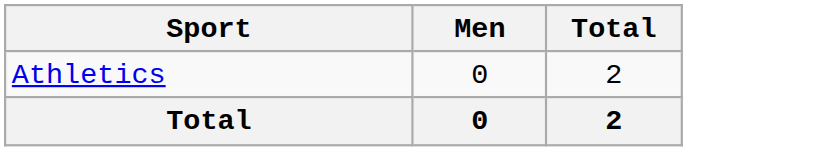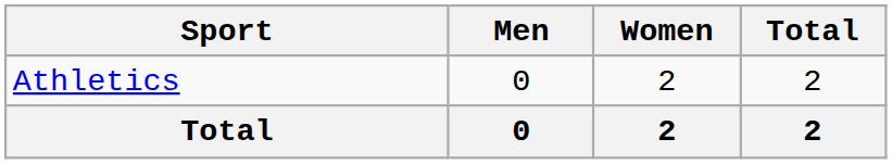 <table class="wikitable sortable" style="text-align:center;">
 <tr>
 <th width=180>Sport</th>
 <th width=55>Men</th>
+<th width=55>Women</th>
 <th width=55>Total</th>
 </tr>
 <tr>
 <td align=left><a href='#'>Athletics</a></td>
 <td>0</td>
 <td>2</td>
+<td>2</td>
 </tr>
 <tr>
 <th>Total</th>
 <th>0</th>
 <th>2</th>
+<th>2</th>
 </tr>
 </table>
